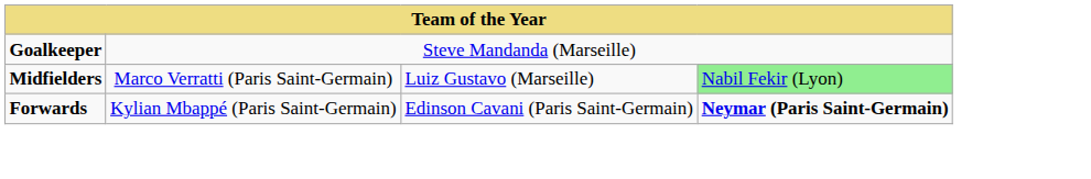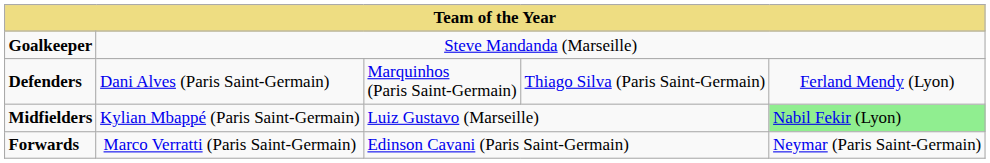 <table class="wikitable">
 <tr>
 <th colspan="5" style="background-color: #eedd82">Team of the Year</th>
 </tr>
 <tr>
 <td><strong>Goalkeeper</strong></td>
 <td colspan="4" align="center"> <a href='#'>Steve Mandanda</a> (Marseille)</td>
 </tr>
 <tr>
+<td><strong>Defenders</strong></td>
+<td> <a href='#'>Dani Alves</a> (Paris Saint-Germain)</td>
+<td><a href='#'>Marquinhos</a><br>(Paris Saint-Germain)</td>
+<td align="center"> <a href='#'>Thiago Silva</a> (Paris Saint-Germain)</td>
+<td align="center"> <a href='#'>Ferland Mendy</a> (Lyon)</td>
+</tr>
+<tr>
 <td><strong>Midfielders</strong></td>
-<td align="center"> <a href='#'>Marco Verratti</a> (Paris Saint-Germain)</td>
+<td align="center"> <a href='#'>Kylian Mbappé</a> (Paris Saint-Germain)</td>
 <td colspan="2"> <a href='#'>Luiz Gustavo</a> (Marseille)</td>
 <td style="background: lightgreen;"> <a href='#'>Nabil Fekir</a> (Lyon)</td>
 </tr>
 <tr>
 <td><strong>Forwards</strong></td>
-<td align="center"> <a href='#'>Kylian Mbappé</a> (Paris Saint-Germain)</td>
+<td align="center"> <a href='#'>Marco Verratti</a> (Paris Saint-Germain)</td>
 <td colspan="2"> <a href='#'>Edinson Cavani</a> (Paris Saint-Germain)</td>
-<td><strong> <a href='#'>Neymar</a> (Paris Saint-Germain)</strong></td>
+<td> <a href='#'>Neymar</a> (Paris Saint-Germain)</td>
 </tr>
 </table>
